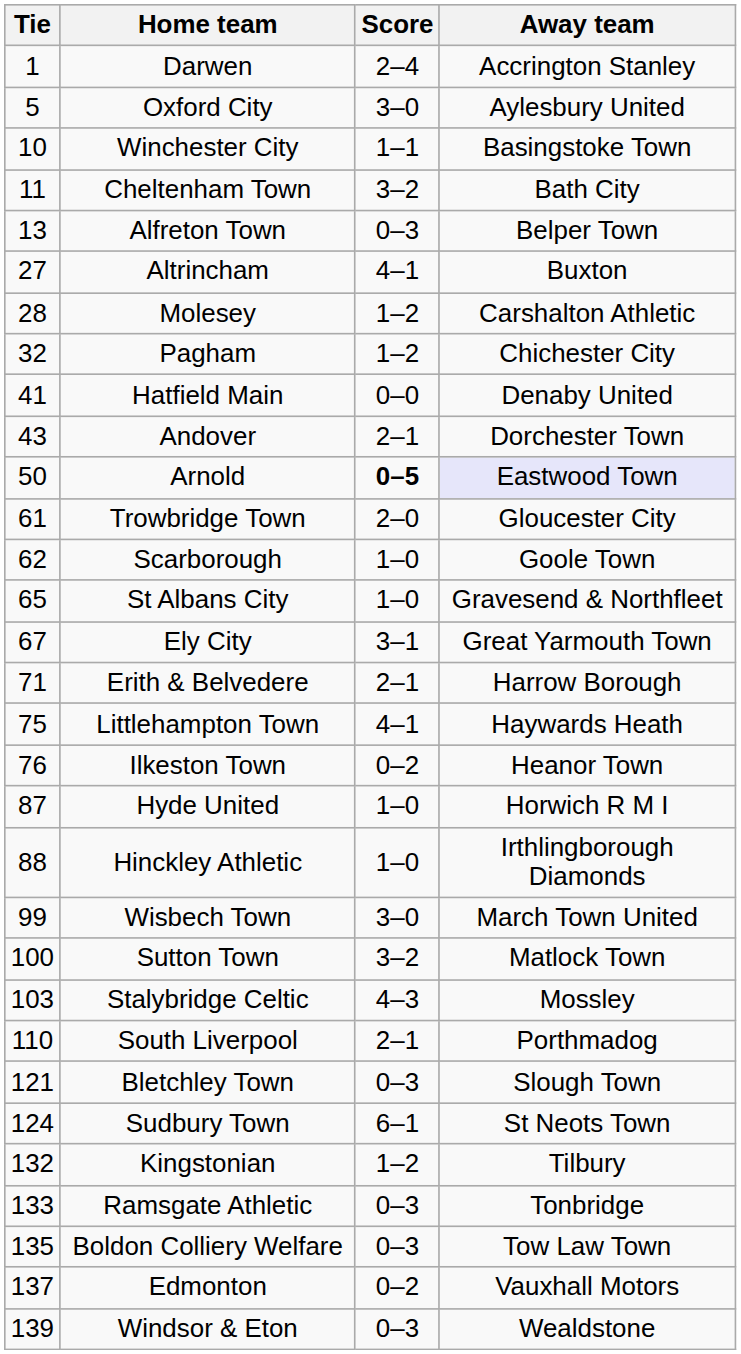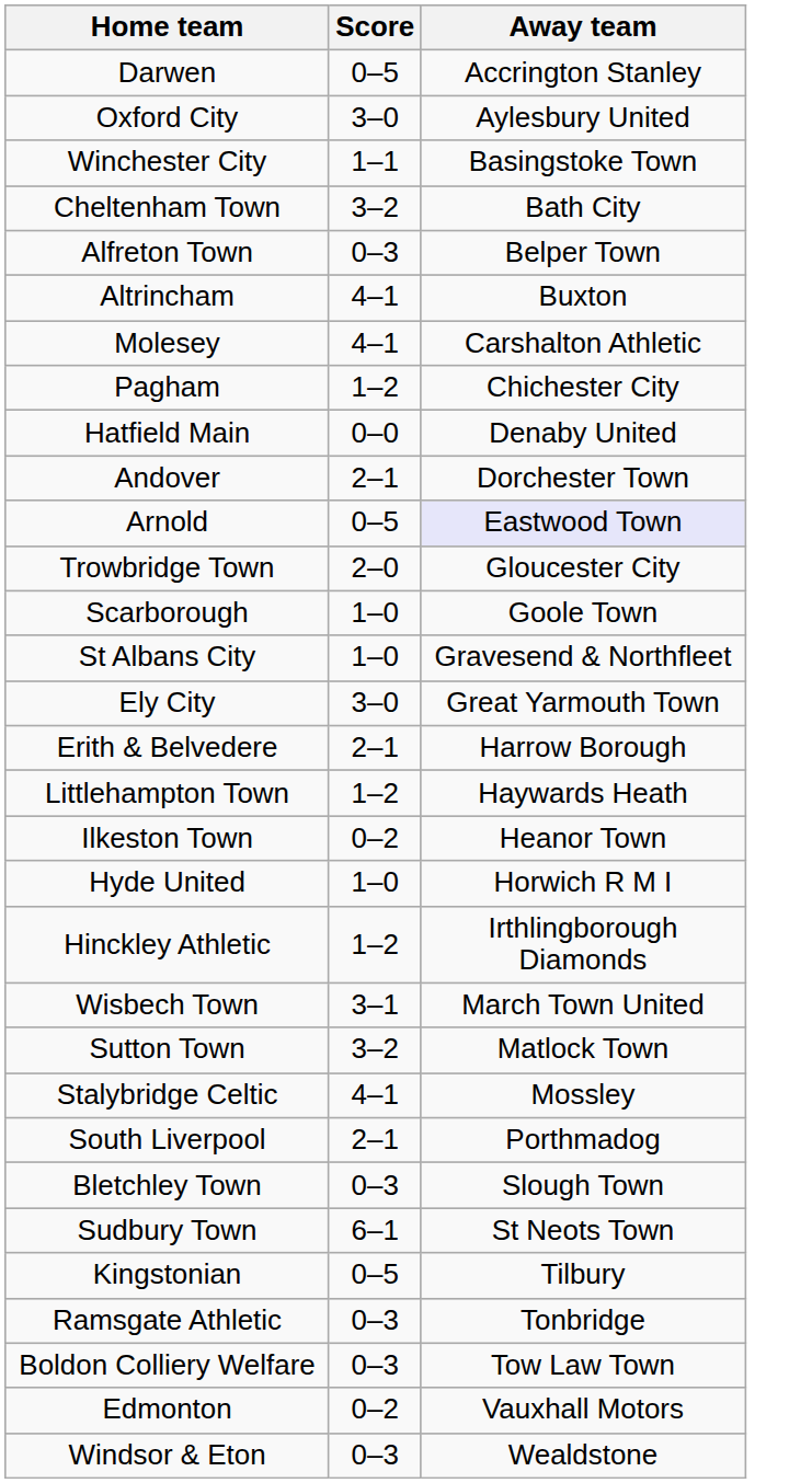 <table class="wikitable" style="text-align:center;">
 <tr>
-<th width=20>Tie</th>
 <th width=175>Home team</th>
 <th width=20>Score</th>
 <th width=175>Away team</th>
 </tr>
 <tr>
-<td>1</td>
 <td>Darwen</td>
-<td>2–4</td>
+<td>0–5</td>
 <td>Accrington Stanley</td>
 </tr>
 <tr>
-<td>5</td>
 <td>Oxford City</td>
 <td>3–0</td>
 <td>Aylesbury United</td>
 </tr>
 <tr>
-<td>10</td>
 <td>Winchester City</td>
 <td>1–1</td>
 <td>Basingstoke Town</td>
 </tr>
 <tr>
-<td>11</td>
 <td>Cheltenham Town</td>
 <td>3–2</td>
 <td>Bath City</td>
 </tr>
 <tr>
-<td>13</td>
 <td>Alfreton Town</td>
 <td>0–3</td>
 <td>Belper Town</td>
 </tr>
 <tr>
-<td>27</td>
 <td>Altrincham</td>
 <td>4–1</td>
 <td>Buxton</td>
 </tr>
 <tr>
-<td>28</td>
 <td>Molesey</td>
-<td>1–2</td>
+<td>4–1</td>
 <td>Carshalton Athletic</td>
 </tr>
 <tr>
-<td>32</td>
 <td>Pagham</td>
 <td>1–2</td>
 <td>Chichester City</td>
 </tr>
 <tr>
-<td>41</td>
 <td>Hatfield Main</td>
 <td>0–0</td>
 <td>Denaby United</td>
 </tr>
 <tr>
-<td>43</td>
 <td>Andover</td>
 <td>2–1</td>
 <td>Dorchester Town</td>
 </tr>
 <tr>
-<td>50</td>
 <td>Arnold</td>
-<td><strong>0–5</strong></td>
+<td>0–5</td>
 <td style="background: lavender;">Eastwood Town</td>
 </tr>
 <tr>
-<td>61</td>
 <td>Trowbridge Town</td>
 <td>2–0</td>
 <td>Gloucester City</td>
 </tr>
 <tr>
-<td>62</td>
 <td>Scarborough</td>
 <td>1–0</td>
 <td>Goole Town</td>
 </tr>
 <tr>
-<td>65</td>
 <td>St Albans City</td>
 <td>1–0</td>
 <td>Gravesend & Northfleet</td>
 </tr>
 <tr>
-<td>67</td>
 <td>Ely City</td>
-<td>3–1</td>
+<td>3–0</td>
 <td>Great Yarmouth Town</td>
 </tr>
 <tr>
-<td>71</td>
 <td>Erith & Belvedere</td>
 <td>2–1</td>
 <td>Harrow Borough</td>
 </tr>
 <tr>
-<td>75</td>
 <td>Littlehampton Town</td>
-<td>4–1</td>
+<td>1–2</td>
 <td>Haywards Heath</td>
 </tr>
 <tr>
-<td>76</td>
 <td>Ilkeston Town</td>
 <td>0–2</td>
 <td>Heanor Town</td>
 </tr>
 <tr>
-<td>87</td>
 <td>Hyde United</td>
 <td>1–0</td>
 <td>Horwich R M I</td>
 </tr>
 <tr>
-<td>88</td>
 <td>Hinckley Athletic</td>
-<td>1–0</td>
+<td>1–2</td>
 <td>Irthlingborough Diamonds</td>
 </tr>
 <tr>
-<td>99</td>
 <td>Wisbech Town</td>
-<td>3–0</td>
+<td>3–1</td>
 <td>March Town United</td>
 </tr>
 <tr>
-<td>100</td>
 <td>Sutton Town</td>
 <td>3–2</td>
 <td>Matlock Town</td>
 </tr>
 <tr>
-<td>103</td>
 <td>Stalybridge Celtic</td>
-<td>4–3</td>
+<td>4–1</td>
 <td>Mossley</td>
 </tr>
 <tr>
-<td>110</td>
 <td>South Liverpool</td>
 <td>2–1</td>
 <td>Porthmadog</td>
 </tr>
 <tr>
-<td>121</td>
 <td>Bletchley Town</td>
 <td>0–3</td>
 <td>Slough Town</td>
 </tr>
 <tr>
-<td>124</td>
 <td>Sudbury Town</td>
 <td>6–1</td>
 <td>St Neots Town</td>
 </tr>
 <tr>
-<td>132</td>
 <td>Kingstonian</td>
-<td>1–2</td>
+<td>0–5</td>
 <td>Tilbury</td>
 </tr>
 <tr>
-<td>133</td>
 <td>Ramsgate Athletic</td>
 <td>0–3</td>
 <td>Tonbridge</td>
 </tr>
 <tr>
-<td>135</td>
 <td>Boldon Colliery Welfare</td>
 <td>0–3</td>
 <td>Tow Law Town</td>
 </tr>
 <tr>
-<td>137</td>
 <td>Edmonton</td>
 <td>0–2</td>
 <td>Vauxhall Motors</td>
 </tr>
 <tr>
-<td>139</td>
 <td>Windsor & Eton</td>
 <td>0–3</td>
 <td>Wealdstone</td>
 </tr>
 </table>
